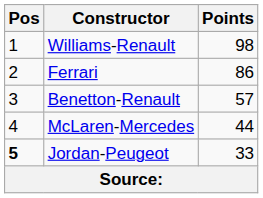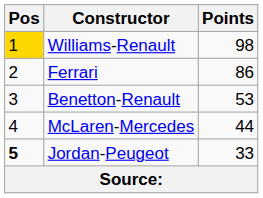 <table class="wikitable" style="font-size: 95%;">
 <tr>
 <th>Pos</th>
 <th>Constructor</th>
 <th>Points</th>
 </tr>
 <tr>
-<td>1</td>
+<td style="background: gold;">1</td>
 <td> <a href='#'>Williams</a>-<a href='#'>Renault</a></td>
 <td align="right">98</td>
 </tr>
 <tr>
 <td>2</td>
 <td> <a href='#'>Ferrari</a></td>
 <td align="right">86</td>
 </tr>
 <tr>
 <td>3</td>
 <td> <a href='#'>Benetton</a>-<a href='#'>Renault</a></td>
-<td align="right">57</td>
+<td align="right">53</td>
 </tr>
 <tr>
 <td>4</td>
 <td> <a href='#'>McLaren</a>-<a href='#'>Mercedes</a></td>
 <td align="right">44</td>
 </tr>
 <tr>
 <td><strong>5</strong></td>
 <td> <a href='#'>Jordan</a>-<a href='#'>Peugeot</a></td>
 <td align="right">33</td>
 </tr>
 <tr>
 <th colspan=4>Source: </th>
 </tr>
 </table>
